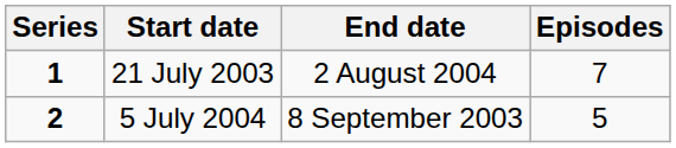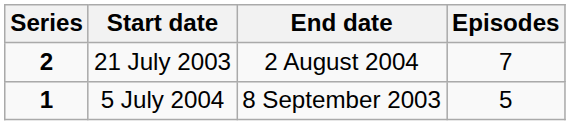 <table class="wikitable" style="text-align:center;">
 <tr>
 <th>Series</th>
 <th>Start date</th>
 <th>End date</th>
 <th>Episodes</th>
 </tr>
 <tr>
-<td><strong>1</strong></td>
+<td><strong>2</strong></td>
 <td>21 July 2003</td>
 <td>2 August 2004</td>
 <td>7</td>
 </tr>
 <tr>
-<td><strong>2</strong></td>
+<td><strong>1</strong></td>
 <td>5 July 2004</td>
 <td>8 September 2003</td>
 <td>5</td>
 </tr>
 </table>
